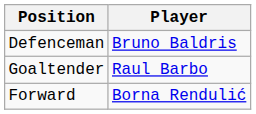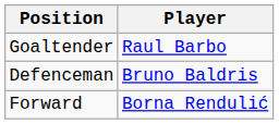 <table class="wikitable">
 <tr>
 <th>Position</th>
 <th>Player</th>
 </tr>
 <tr>
+<td>Goaltender</td>
+<td> <a href='#'>Raul Barbo</a></td>
+</tr>
+<tr>
 <td>Defenceman</td>
 <td> <a href='#'>Bruno Baldris</a></td>
-</tr>
-<tr>
-<td>Goaltender</td>
-<td> <a href='#'>Raul Barbo</a></td>
 </tr>
 <tr>
 <td>Forward</td>
 <td> <a href='#'>Borna Rendulić</a></td>
 </tr>
 </table>
